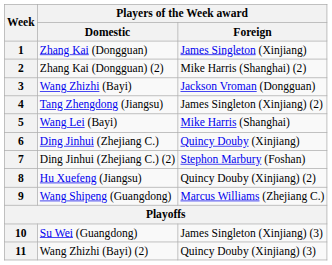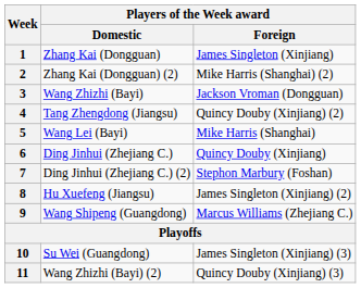 <table class="wikitable" style= border="1" cellpadding="0">
 <tr>
 <th rowspan=2>Week</th>
 <th colspan="8" align="center">Players of the Week award</th>
 </tr>
 <tr align=center>
 <th>Domestic</th>
 <th>Foreign</th>
 </tr>
 <tr align=center>
 <th>1</th>
 <td align=left><a href='#'>Zhang Kai</a> (Dongguan)</td>
 <td align=left> <a href='#'>James Singleton</a> (Xinjiang)</td>
 </tr>
 <tr align=center>
 <th>2</th>
 <td align=left>Zhang Kai (Dongguan) (2)</td>
 <td align=left> Mike Harris (Shanghai) (2)</td>
 </tr>
 <tr align=center>
 <th>3</th>
 <td align=left><a href='#'>Wang Zhizhi</a> (Bayi)</td>
 <td align=left> <a href='#'>Jackson Vroman</a> (Dongguan)</td>
 </tr>
 <tr align=center>
 <th>4</th>
 <td align=left><a href='#'>Tang Zhengdong</a> (Jiangsu)</td>
-<td align=left> James Singleton (Xinjiang) (2)</td>
+<td align=left> Quincy Douby (Xinjiang) (2)</td>
 </tr>
 <tr align=center>
 <th>5</th>
 <td align=left><a href='#'>Wang Lei</a> (Bayi)</td>
 <td align=left> <a href='#'>Mike Harris</a> (Shanghai)</td>
 </tr>
 <tr align=center>
 <th>6</th>
 <td align=left><a href='#'>Ding Jinhui</a> (Zhejiang C.)</td>
 <td align=left> <a href='#'>Quincy Douby</a> (Xinjiang)</td>
 </tr>
 <tr align=center>
 <th>7</th>
 <td align=left>Ding Jinhui (Zhejiang C.) (2)</td>
 <td align=left> <a href='#'>Stephon Marbury</a> (Foshan)</td>
 </tr>
 <tr align=center>
 <th>8</th>
 <td align=left><a href='#'>Hu Xuefeng</a> (Jiangsu)</td>
-<td align=left> Quincy Douby (Xinjiang) (2)</td>
+<td align=left> James Singleton (Xinjiang) (2)</td>
 </tr>
 <tr align=center>
 <th>9</th>
 <td align=left><a href='#'>Wang Shipeng</a> (Guangdong)</td>
 <td align=left> <a href='#'>Marcus Williams</a> (Zhejiang C.)</td>
 </tr>
 <tr>
 <th colspan="3" align="center">Playoffs</th>
 </tr>
 <tr align=center>
 <th>10</th>
 <td align=left><a href='#'>Su Wei</a> (Guangdong)</td>
 <td align=left> James Singleton (Xinjiang) (3)</td>
 </tr>
 <tr align=center>
 <th>11</th>
 <td align=left>Wang Zhizhi (Bayi) (2)</td>
 <td align=left> Quincy Douby (Xinjiang) (3)</td>
 </tr>
 </table>
